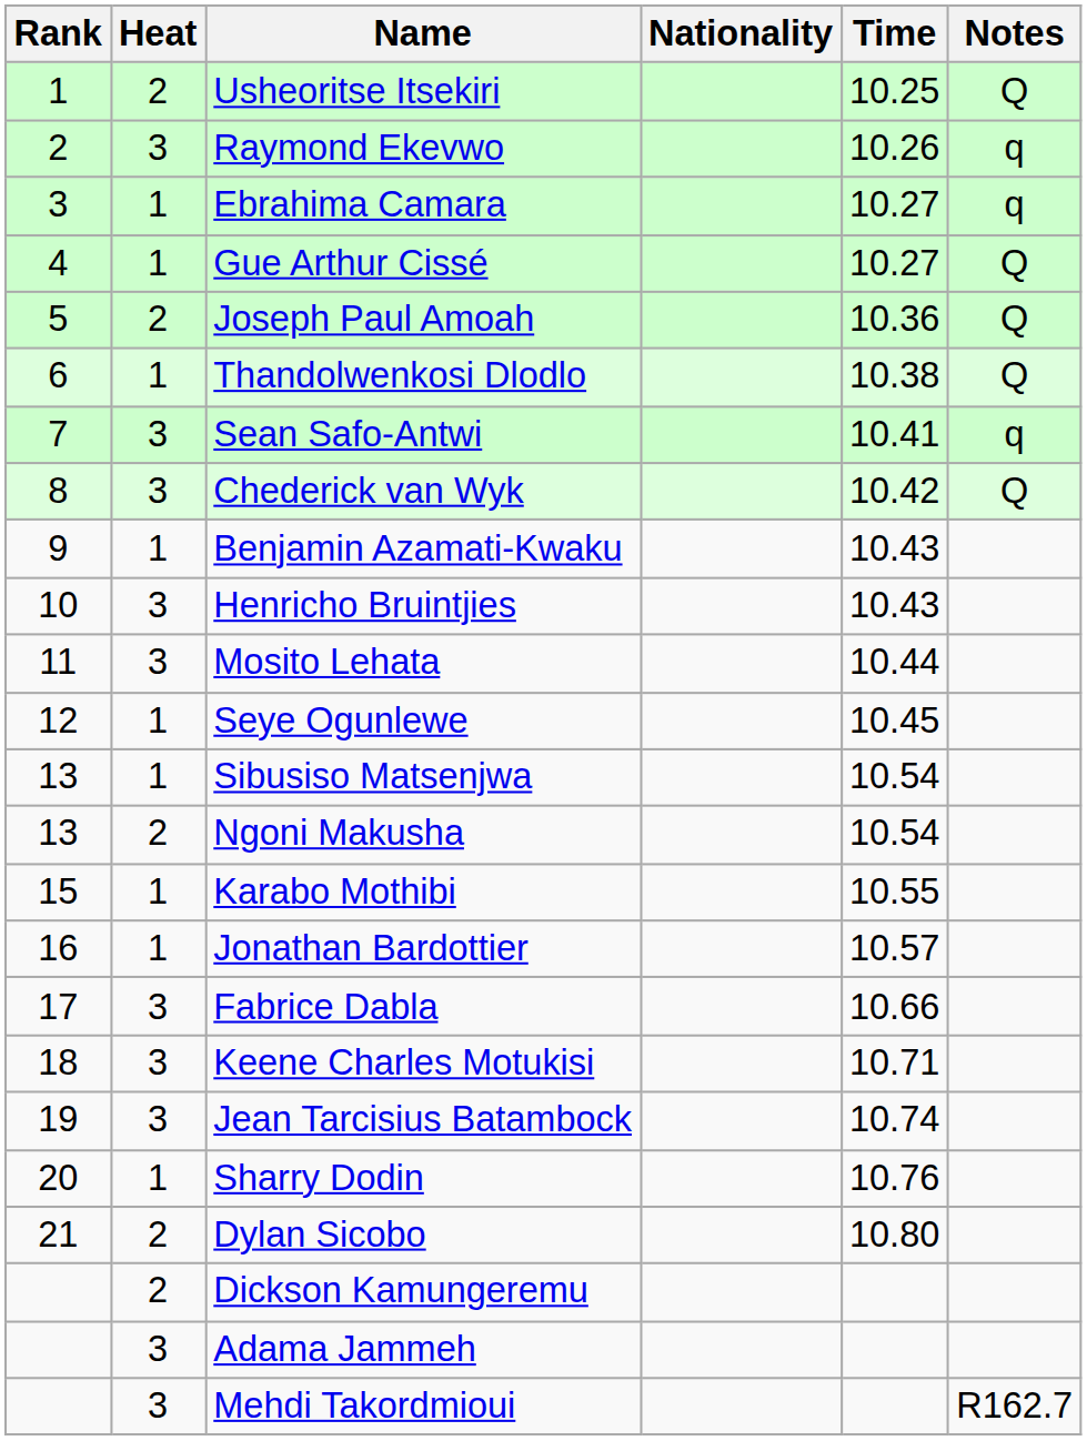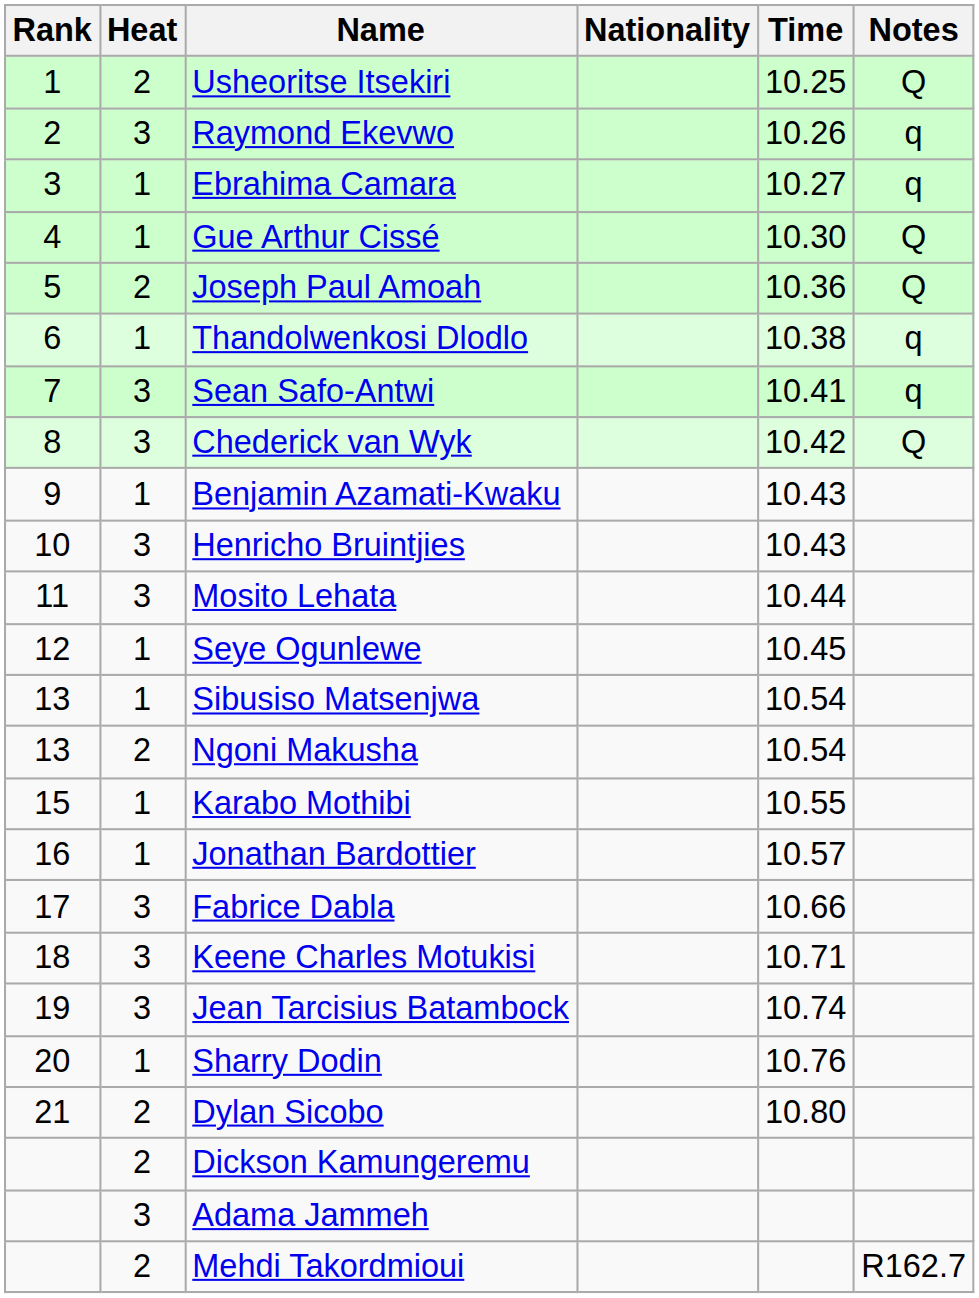 <table class="wikitable sortable" style="text-align:center">
 <tr>
 <th>Rank</th>
 <th>Heat</th>
 <th>Name</th>
 <th>Nationality</th>
 <th>Time</th>
 <th>Notes</th>
 </tr>
 <tr bgcolor=ccffcc>
 <td>1</td>
 <td>2</td>
 <td align=left><a href='#'>Usheoritse Itsekiri</a></td>
 <td align=left></td>
 <td>10.25</td>
 <td>Q</td>
 </tr>
 <tr bgcolor=ccffcc>
 <td>2</td>
 <td>3</td>
 <td align=left><a href='#'>Raymond Ekevwo</a></td>
 <td align=left></td>
 <td>10.26</td>
 <td>q</td>
 </tr>
 <tr bgcolor=ccffcc>
 <td>3</td>
 <td>1</td>
 <td align=left><a href='#'>Ebrahima Camara</a></td>
 <td align=left></td>
 <td>10.27</td>
 <td>q</td>
 </tr>
 <tr bgcolor=ccffcc>
 <td>4</td>
 <td>1</td>
 <td align=left><a href='#'>Gue Arthur Cissé</a></td>
 <td align=left></td>
-<td>10.27</td>
+<td>10.30</td>
 <td>Q</td>
 </tr>
 <tr bgcolor=ccffcc>
 <td>5</td>
 <td>2</td>
 <td align=left><a href='#'>Joseph Paul Amoah</a></td>
 <td align=left></td>
 <td>10.36</td>
 <td>Q</td>
 </tr>
 <tr bgcolor=ddffdd>
 <td>6</td>
 <td>1</td>
 <td align=left><a href='#'>Thandolwenkosi Dlodlo</a></td>
 <td align=left></td>
 <td>10.38</td>
-<td>Q</td>
+<td>q</td>
 </tr>
 <tr bgcolor=ccffcc>
 <td>7</td>
 <td>3</td>
 <td align=left><a href='#'>Sean Safo-Antwi</a></td>
 <td align=left></td>
 <td>10.41</td>
 <td>q</td>
 </tr>
 <tr bgcolor=ddffdd>
 <td>8</td>
 <td>3</td>
 <td align=left><a href='#'>Chederick van Wyk</a></td>
 <td align=left></td>
 <td>10.42</td>
 <td>Q</td>
 </tr>
 <tr>
 <td>9</td>
 <td>1</td>
 <td align=left><a href='#'>Benjamin Azamati-Kwaku</a></td>
 <td align=left></td>
 <td>10.43</td>
 <td></td>
 </tr>
 <tr>
 <td>10</td>
 <td>3</td>
 <td align=left><a href='#'>Henricho Bruintjies</a></td>
 <td align=left></td>
 <td>10.43</td>
 <td></td>
 </tr>
 <tr>
 <td>11</td>
 <td>3</td>
 <td align=left><a href='#'>Mosito Lehata</a></td>
 <td align=left></td>
 <td>10.44</td>
 <td></td>
 </tr>
 <tr>
 <td>12</td>
 <td>1</td>
 <td align=left><a href='#'>Seye Ogunlewe</a></td>
 <td align=left></td>
 <td>10.45</td>
 <td></td>
 </tr>
 <tr>
 <td>13</td>
 <td>1</td>
 <td align=left><a href='#'>Sibusiso Matsenjwa</a></td>
 <td align=left></td>
 <td>10.54</td>
 <td></td>
 </tr>
 <tr>
 <td>13</td>
 <td>2</td>
 <td align=left><a href='#'>Ngoni Makusha</a></td>
 <td align=left></td>
 <td>10.54</td>
 <td></td>
 </tr>
 <tr>
 <td>15</td>
 <td>1</td>
 <td align=left><a href='#'>Karabo Mothibi</a></td>
 <td align=left></td>
 <td>10.55</td>
 <td></td>
 </tr>
 <tr>
 <td>16</td>
 <td>1</td>
 <td align=left><a href='#'>Jonathan Bardottier</a></td>
 <td align=left></td>
 <td>10.57</td>
 <td></td>
 </tr>
 <tr>
 <td>17</td>
 <td>3</td>
 <td align=left><a href='#'>Fabrice Dabla</a></td>
 <td align=left></td>
 <td>10.66</td>
 <td></td>
 </tr>
 <tr>
 <td>18</td>
 <td>3</td>
 <td align=left><a href='#'>Keene Charles Motukisi</a></td>
 <td align=left></td>
 <td>10.71</td>
 <td></td>
 </tr>
 <tr>
 <td>19</td>
 <td>3</td>
 <td align=left><a href='#'>Jean Tarcisius Batambock</a></td>
 <td align=left></td>
 <td>10.74</td>
 <td></td>
 </tr>
 <tr>
 <td>20</td>
 <td>1</td>
 <td align=left><a href='#'>Sharry Dodin</a></td>
 <td align=left></td>
 <td>10.76</td>
 <td></td>
 </tr>
 <tr>
 <td>21</td>
 <td>2</td>
 <td align=left><a href='#'>Dylan Sicobo</a></td>
 <td align=left></td>
 <td>10.80</td>
 <td></td>
 </tr>
 <tr>
 <td></td>
 <td>2</td>
 <td align=left><a href='#'>Dickson Kamungeremu</a></td>
 <td align=left></td>
 <td></td>
 <td></td>
 </tr>
 <tr>
 <td></td>
 <td>3</td>
 <td align=left><a href='#'>Adama Jammeh</a></td>
 <td align=left></td>
 <td></td>
 <td></td>
 </tr>
 <tr>
 <td></td>
-<td>3</td>
+<td>2</td>
 <td align=left><a href='#'>Mehdi Takordmioui</a></td>
 <td align=left></td>
 <td></td>
 <td>R162.7</td>
 </tr>
 </table>
